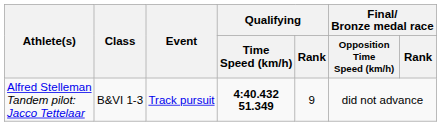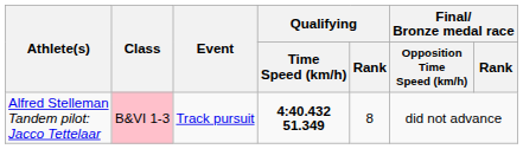 <table class=wikitable style="font-size:90%">
 <tr>
 <th rowspan="2">Athlete(s)</th>
 <th rowspan="2">Class</th>
 <th rowspan="2">Event</th>
 <th colspan="2">Qualifying</th>
 <th colspan="2">Final/<br>Bronze medal race</th>
 </tr>
 <tr>
 <th>Time<br>Speed (km/h)</th>
 <th>Rank</th>
 <th style="line-height:1em"><small>Opposition<br>Time<br>Speed (km/h)</small></th>
 <th>Rank</th>
 </tr>
 <tr>
 <td><a href='#'>Alfred Stelleman</a><br><em>Tandem pilot:<br><a href='#'>Jacco Tettelaar</a></em></td>
-<td align="center">B&VI 1-3</td>
+<td align="center" style="background: pink;">B&VI 1-3</td>
 <td><a href='#'>Track pursuit</a></td>
 <td align="center"><strong>4:40.432<br>51.349</strong></td>
-<td align="center">9</td>
+<td align="center">8</td>
 <td align="center" colspan="2">did not advance</td>
 </tr>
 </table>
